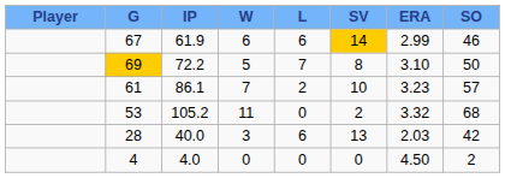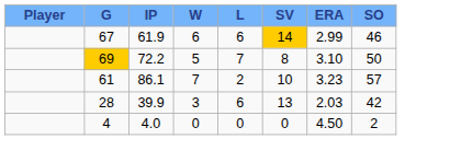 <table class="wikitable sortable">
 <tr>
 <th style="background:#74B4FA;color:#27408B;" width="16%">Player</th>
 <th style="background:#74B4FA;color:#27408B;" width="9%">G</th>
 <th style="background:#74B4FA;color:#27408B;" width="9%">IP</th>
 <th style="background:#74B4FA;color:#27408B;" width="9%">W</th>
 <th style="background:#74B4FA;color:#27408B;" width="9%">L</th>
 <th style="background:#74B4FA;color:#27408B;" width="9%">SV</th>
 <th style="background:#74B4FA;color:#27408B;" width="9%">ERA</th>
 <th style="background:#74B4FA;color:#27408B;" width="9%">SO</th>
 </tr>
 <tr align="center">
 <td></td>
 <td>67</td>
 <td>61.9</td>
 <td>6</td>
 <td>6</td>
 <td bgcolor="#FFCC00">14</td>
 <td>2.99</td>
 <td>46</td>
 </tr>
 <tr align="center">
 <td></td>
 <td bgcolor="#FFCC00">69</td>
 <td>72.2</td>
 <td>5</td>
 <td>7</td>
 <td>8</td>
 <td>3.10</td>
 <td>50</td>
 </tr>
 <tr align="center">
 <td></td>
 <td>61</td>
 <td>86.1</td>
 <td>7</td>
 <td>2</td>
 <td>10</td>
 <td>3.23</td>
 <td>57</td>
 </tr>
 <tr align="center">
 <td></td>
-<td>53</td>
-<td>105.2</td>
-<td>11</td>
-<td>0</td>
-<td>2</td>
-<td>3.32</td>
-<td>68</td>
-</tr>
-<tr align="center">
-<td></td>
 <td>28</td>
-<td>40.0</td>
+<td>39.9</td>
 <td>3</td>
 <td>6</td>
 <td>13</td>
 <td>2.03</td>
 <td>42</td>
 </tr>
 <tr align="center">
 <td></td>
 <td>4</td>
 <td>4.0</td>
 <td>0</td>
 <td>0</td>
 <td>0</td>
 <td>4.50</td>
 <td>2</td>
 </tr>
 </table>
